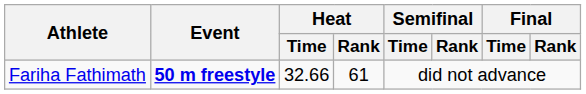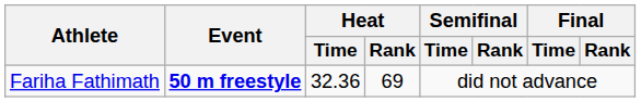 <table class=wikitable style="font-size:90%">
 <tr>
 <th rowspan="2">Athlete</th>
 <th rowspan="2">Event</th>
 <th colspan="2">Heat</th>
 <th colspan="2">Semifinal</th>
 <th colspan="2">Final</th>
 </tr>
 <tr style="font-size:95%">
 <th>Time</th>
 <th>Rank</th>
 <th>Time</th>
 <th>Rank</th>
 <th>Time</th>
 <th>Rank</th>
 </tr>
 <tr align=center>
 <td align=left><a href='#'>Fariha Fathimath</a></td>
 <td align=left><strong><a href='#'>50 m freestyle</a></strong></td>
-<td>32.66</td>
-<td>61</td>
+<td>32.36</td>
+<td>69</td>
 <td colspan=4>did not advance</td>
 </tr>
 </table>
